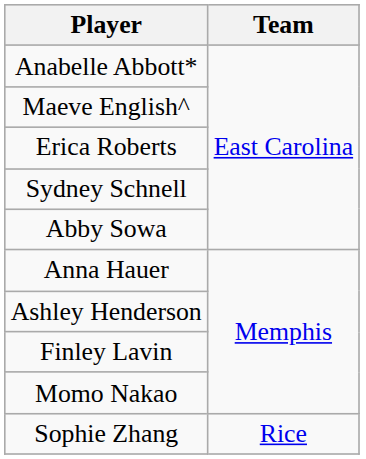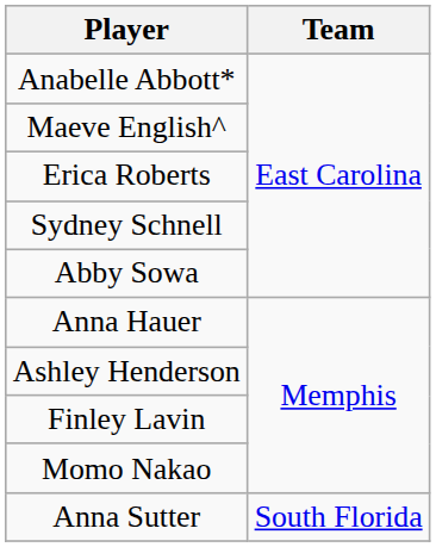 <table class="wikitable" style="text-align: center;">
 <tr>
 <th>Player</th>
 <th>Team</th>
 </tr>
 <tr>
 <td>Anabelle Abbott*</td>
 <td rowspan=5><a href='#'>East Carolina</a></td>
 </tr>
 <tr>
 <td>Maeve English^</td>
 </tr>
 <tr>
 <td>Erica Roberts</td>
 </tr>
 <tr>
 <td>Sydney Schnell</td>
 </tr>
 <tr>
 <td>Abby Sowa</td>
 </tr>
 <tr>
 <td>Anna Hauer</td>
 <td rowspan=4><a href='#'>Memphis</a></td>
 </tr>
 <tr>
 <td>Ashley Henderson</td>
 </tr>
 <tr>
 <td>Finley Lavin</td>
 </tr>
 <tr>
 <td>Momo Nakao</td>
 </tr>
 <tr>
-<td>Sophie Zhang</td>
-<td><a href='#'>Rice</a></td>
+<td>Anna Sutter</td>
+<td><a href='#'>South Florida</a></td>
 </tr>
 </table>
